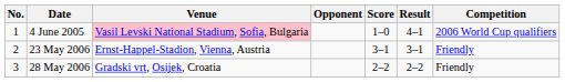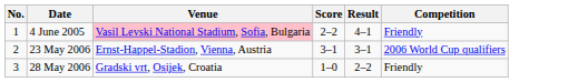 <table class="wikitable sortable">
 <tr>
 <th scope="col">No.</th>
 <th scope="col">Date</th>
 <th scope="col">Venue</th>
-<th scope="col">Opponent</th>
 <th scope="col">Score</th>
 <th scope="col">Result</th>
 <th scope="col">Competition</th>
 </tr>
 <tr>
 <td align="center">1</td>
 <td>4 June 2005</td>
 <td style="background: pink;"><a href='#'>Vasil Levski National Stadium</a>, <a href='#'>Sofia</a>, Bulgaria</td>
-<td></td>
-<td align="center">1–0</td>
+<td align="center">2–2</td>
 <td align="center">4–1</td>
-<td><a href='#'>2006 World Cup qualifiers</a></td>
+<td><a href='#'>Friendly</a></td>
 </tr>
 <tr>
 <td align="center">2</td>
 <td>23 May 2006</td>
 <td><a href='#'>Ernst-Happel-Stadion</a>, <a href='#'>Vienna</a>, Austria</td>
-<td></td>
 <td align="center">3–1</td>
 <td align="center">3–1</td>
-<td><a href='#'>Friendly</a></td>
+<td><a href='#'>2006 World Cup qualifiers</a></td>
 </tr>
 <tr>
 <td align="center">3</td>
 <td>28 May 2006</td>
 <td><a href='#'>Gradski vrt</a>, <a href='#'>Osijek</a>, Croatia</td>
-<td></td>
-<td align="center">2–2</td>
+<td align="center">1–0</td>
 <td align="center">2–2</td>
 <td>Friendly</td>
 </tr>
 </table>
